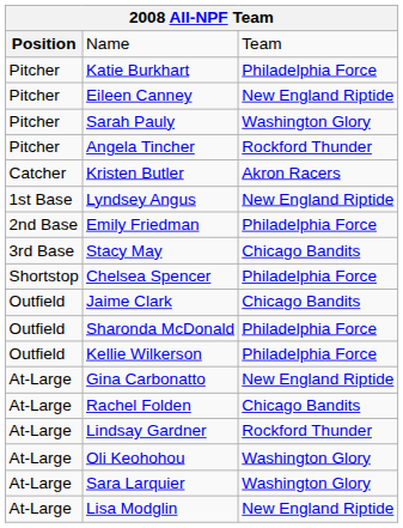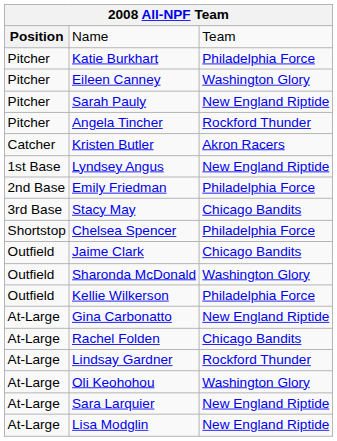 <table class="wikitable">
 <tr>
 <th colspan=4>2008 <a href='#'>All-NPF</a> Team</th>
 </tr>
 <tr>
 <th>Position</th>
 <td>Name</td>
 <td>Team</td>
 </tr>
 <tr>
 <td>Pitcher</td>
 <td><a href='#'>Katie Burkhart</a></td>
 <td><a href='#'>Philadelphia Force</a></td>
 </tr>
 <tr>
 <td>Pitcher</td>
 <td><a href='#'>Eileen Canney</a></td>
-<td><a href='#'>New England Riptide</a></td>
+<td><a href='#'>Washington Glory</a></td>
 </tr>
 <tr>
 <td>Pitcher</td>
 <td><a href='#'>Sarah Pauly</a></td>
-<td><a href='#'>Washington Glory</a></td>
+<td><a href='#'>New England Riptide</a></td>
 </tr>
 <tr>
 <td>Pitcher</td>
 <td><a href='#'>Angela Tincher</a></td>
 <td><a href='#'>Rockford Thunder</a></td>
 </tr>
 <tr>
 <td>Catcher</td>
 <td><a href='#'>Kristen Butler</a></td>
 <td><a href='#'>Akron Racers</a></td>
 </tr>
 <tr>
 <td>1st Base</td>
 <td><a href='#'>Lyndsey Angus</a></td>
 <td><a href='#'>New England Riptide</a></td>
 </tr>
 <tr>
 <td>2nd Base</td>
 <td><a href='#'>Emily Friedman</a></td>
 <td><a href='#'>Philadelphia Force</a></td>
 </tr>
 <tr>
 <td>3rd Base</td>
 <td><a href='#'>Stacy May</a></td>
 <td><a href='#'>Chicago Bandits</a></td>
 </tr>
 <tr>
 <td>Shortstop</td>
 <td><a href='#'>Chelsea Spencer</a></td>
 <td><a href='#'>Philadelphia Force</a></td>
 </tr>
 <tr>
 <td>Outfield</td>
 <td><a href='#'>Jaime Clark</a></td>
 <td><a href='#'>Chicago Bandits</a></td>
 </tr>
 <tr>
 <td>Outfield</td>
 <td><a href='#'>Sharonda McDonald</a></td>
-<td><a href='#'>Philadelphia Force</a></td>
+<td><a href='#'>Washington Glory</a></td>
 </tr>
 <tr>
 <td>Outfield</td>
 <td><a href='#'>Kellie Wilkerson</a></td>
 <td><a href='#'>Philadelphia Force</a></td>
 </tr>
 <tr>
 <td>At-Large</td>
 <td><a href='#'>Gina Carbonatto</a></td>
 <td><a href='#'>New England Riptide</a></td>
 </tr>
 <tr>
 <td>At-Large</td>
 <td><a href='#'>Rachel Folden</a></td>
 <td><a href='#'>Chicago Bandits</a></td>
 </tr>
 <tr>
 <td>At-Large</td>
 <td><a href='#'>Lindsay Gardner</a></td>
 <td><a href='#'>Rockford Thunder</a></td>
 </tr>
 <tr>
 <td>At-Large</td>
 <td><a href='#'>Oli Keohohou</a></td>
 <td><a href='#'>Washington Glory</a></td>
 </tr>
 <tr>
 <td>At-Large</td>
 <td><a href='#'>Sara Larquier</a></td>
-<td><a href='#'>Washington Glory</a></td>
+<td><a href='#'>New England Riptide</a></td>
 </tr>
 <tr>
 <td>At-Large</td>
 <td><a href='#'>Lisa Modglin</a></td>
 <td><a href='#'>New England Riptide</a></td>
 </tr>
 </table>
